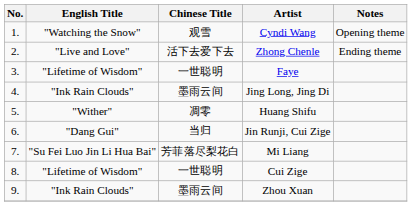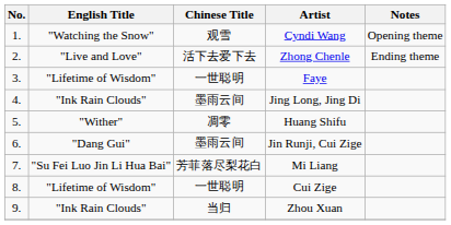 <table class="wikitable" style="text-align:center">
 <tr>
 <th>No.</th>
 <th>English Title</th>
 <th>Chinese Title</th>
 <th>Artist</th>
 <th>Notes</th>
 </tr>
 <tr>
 <td>1.</td>
 <td>"Watching the Snow"</td>
 <td>观雪</td>
 <td><a href='#'>Cyndi Wang</a></td>
 <td>Opening theme</td>
 </tr>
 <tr>
 <td>2.</td>
 <td>"Live and Love"</td>
 <td>活下去爱下去</td>
 <td><a href='#'>Zhong Chenle</a></td>
 <td>Ending theme</td>
 </tr>
 <tr>
 <td>3.</td>
 <td>"Lifetime of Wisdom"</td>
 <td>一世聪明</td>
 <td><a href='#'>Faye</a></td>
 <td></td>
 </tr>
 <tr>
 <td>4.</td>
 <td>"Ink Rain Clouds"</td>
 <td>墨雨云间</td>
 <td>Jing Long, Jing Di</td>
 <td></td>
 </tr>
 <tr>
 <td>5.</td>
 <td>"Wither"</td>
 <td>凋零</td>
 <td>Huang Shifu</td>
 <td></td>
 </tr>
 <tr>
 <td>6.</td>
 <td>"Dang Gui"</td>
-<td>当归</td>
+<td>墨雨云间</td>
 <td>Jin Runji, Cui Zige</td>
 <td></td>
 </tr>
 <tr>
 <td>7.</td>
 <td>"Su Fei Luo Jin Li Hua Bai"</td>
 <td>芳菲落尽梨花白</td>
 <td>Mi Liang</td>
 <td></td>
 </tr>
 <tr>
 <td>8.</td>
 <td>"Lifetime of Wisdom"</td>
 <td>一世聪明</td>
 <td>Cui Zige</td>
 <td></td>
 </tr>
 <tr>
 <td>9.</td>
 <td>"Ink Rain Clouds"</td>
-<td>墨雨云间</td>
+<td>当归</td>
 <td>Zhou Xuan</td>
 <td></td>
 </tr>
 <tr>
 </tr>
 </table>
